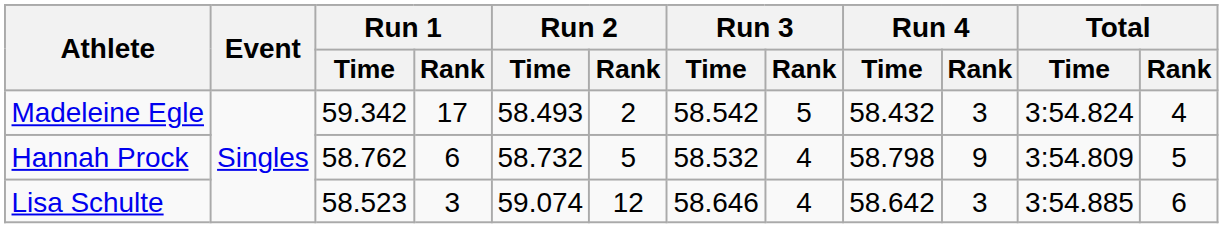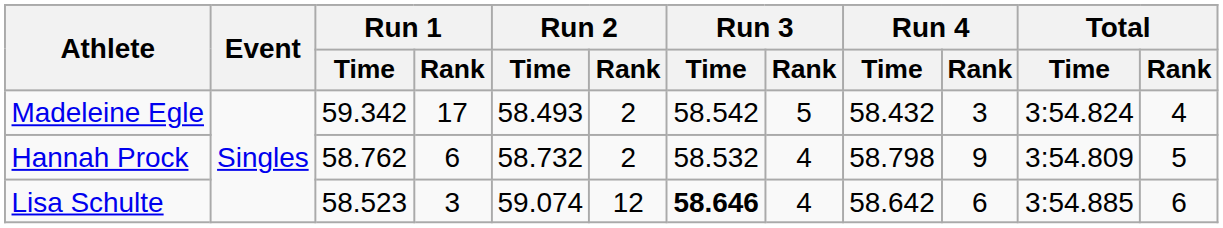 <table class="wikitable" style="font-size:90%">
 <tr>
 <th rowspan="2">Athlete</th>
 <th rowspan="2">Event</th>
 <th colspan="2">Run 1</th>
 <th colspan="2">Run 2</th>
 <th colspan="2">Run 3</th>
 <th colspan="2">Run 4</th>
 <th colspan="2">Total</th>
 </tr>
 <tr style="font-size:95%">
 <th>Time</th>
 <th>Rank</th>
 <th>Time</th>
 <th>Rank</th>
 <th>Time</th>
 <th>Rank</th>
 <th>Time</th>
 <th>Rank</th>
 <th>Time</th>
 <th>Rank</th>
 </tr>
 <tr align=center>
 <td align=left><a href='#'>Madeleine Egle</a></td>
 <td align=left rowspan=3><a href='#'>Singles</a></td>
 <td>59.342</td>
 <td>17</td>
 <td>58.493</td>
 <td>2</td>
 <td>58.542</td>
 <td>5</td>
 <td>58.432</td>
 <td>3</td>
 <td>3:54.824</td>
 <td>4</td>
 </tr>
 <tr align=center>
 <td align=left><a href='#'>Hannah Prock</a></td>
 <td>58.762</td>
 <td>6</td>
 <td>58.732</td>
-<td>5</td>
+<td>2</td>
 <td>58.532</td>
 <td>4</td>
 <td>58.798</td>
 <td>9</td>
 <td>3:54.809</td>
 <td>5</td>
 </tr>
 <tr align=center>
 <td align=left><a href='#'>Lisa Schulte</a></td>
 <td>58.523</td>
 <td>3</td>
 <td>59.074</td>
 <td>12</td>
-<td>58.646</td>
+<td><strong>58.646</strong></td>
 <td>4</td>
 <td>58.642</td>
-<td>3</td>
+<td>6</td>
 <td>3:54.885</td>
 <td>6</td>
 </tr>
 </table>
